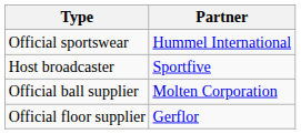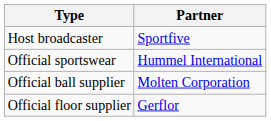 <table class="wikitable">
 <tr>
 <th>Type</th>
 <th>Partner</th>
 </tr>
 <tr>
+<td>Host broadcaster</td>
+<td><a href='#'>Sportfive</a></td>
+</tr>
+<tr>
 <td>Official sportswear</td>
 <td><a href='#'>Hummel International</a></td>
-</tr>
-<tr>
-<td>Host broadcaster</td>
-<td><a href='#'>Sportfive</a></td>
 </tr>
 <tr>
 <td>Official ball supplier</td>
 <td><a href='#'>Molten Corporation</a></td>
 </tr>
 <tr>
 <td>Official floor supplier</td>
 <td><a href='#'>Gerflor</a></td>
 </tr>
 </table>
